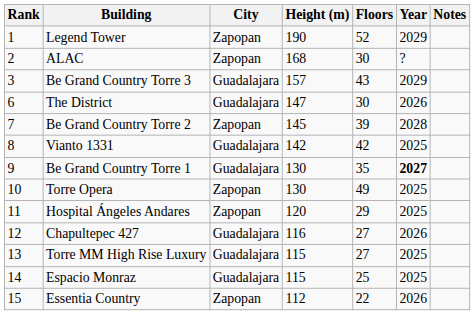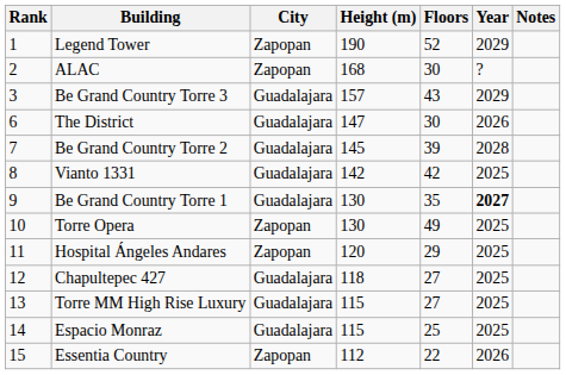 <table class="wikitable">
 <tr>
 <th>Rank</th>
 <th>Building</th>
 <th>City</th>
 <th>Height (m)</th>
 <th>Floors</th>
 <th>Year</th>
 <th>Notes</th>
 </tr>
 <tr>
 <td>1</td>
 <td>Legend Tower</td>
 <td>Zapopan</td>
 <td>190</td>
 <td>52</td>
 <td>2029</td>
 <td></td>
 </tr>
 <tr>
 <td>2</td>
 <td>ALAC</td>
 <td>Zapopan</td>
 <td>168</td>
 <td>30</td>
 <td>?</td>
 <td></td>
 </tr>
 <tr>
 <td>3</td>
 <td>Be Grand Country Torre 3</td>
 <td>Guadalajara</td>
 <td>157</td>
 <td>43</td>
 <td>2029</td>
 <td></td>
 </tr>
 <tr>
 <td>6</td>
 <td>The District</td>
 <td>Guadalajara</td>
 <td>147</td>
 <td>30</td>
 <td>2026</td>
 <td></td>
 </tr>
 <tr>
 <td>7</td>
 <td>Be Grand Country Torre 2</td>
-<td>Zapopan</td>
+<td>Guadalajara</td>
 <td>145</td>
 <td>39</td>
 <td>2028</td>
 <td></td>
 </tr>
 <tr>
 <td>8</td>
 <td>Vianto 1331</td>
 <td>Guadalajara</td>
 <td>142</td>
 <td>42</td>
 <td>2025</td>
 <td></td>
 </tr>
 <tr>
 <td>9</td>
 <td>Be Grand Country Torre 1</td>
 <td>Guadalajara</td>
 <td>130</td>
 <td>35</td>
 <td><strong>2027</strong></td>
 <td></td>
 </tr>
 <tr>
 <td>10</td>
 <td>Torre Opera</td>
 <td>Zapopan</td>
 <td>130</td>
 <td>49</td>
 <td>2025</td>
 <td></td>
 </tr>
 <tr>
 <td>11</td>
 <td>Hospital Ángeles Andares</td>
 <td>Zapopan</td>
 <td>120</td>
 <td>29</td>
 <td>2025</td>
 <td></td>
 </tr>
 <tr>
 <td>12</td>
 <td>Chapultepec 427</td>
 <td>Guadalajara</td>
-<td>116</td>
+<td>118</td>
 <td>27</td>
-<td>2026</td>
+<td>2025</td>
 <td></td>
 </tr>
 <tr>
 <td>13</td>
 <td>Torre MM High Rise Luxury</td>
 <td>Guadalajara</td>
 <td>115</td>
 <td>27</td>
 <td>2025</td>
 <td></td>
 </tr>
 <tr>
 <td>14</td>
 <td>Espacio Monraz</td>
 <td>Guadalajara</td>
 <td>115</td>
 <td>25</td>
 <td>2025</td>
 <td></td>
 </tr>
 <tr>
 <td>15</td>
 <td>Essentia Country</td>
 <td>Zapopan</td>
 <td>112</td>
 <td>22</td>
 <td>2026</td>
 <td></td>
 </tr>
 </table>
